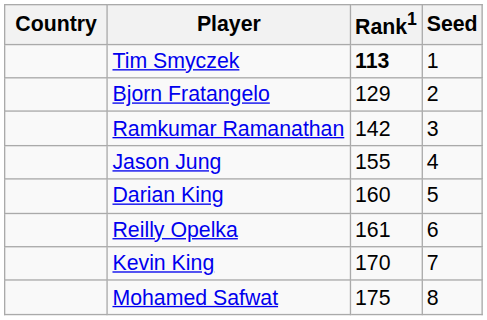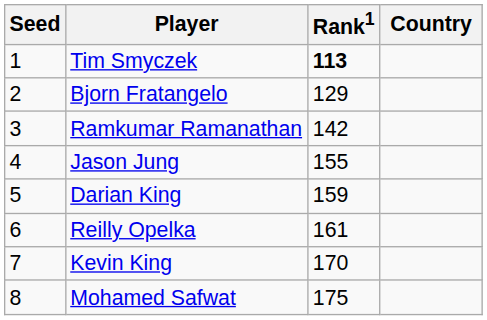 <table class="sortable wikitable">
 <tr>
-<th width="70">Country</th>
+<th>Seed</th>
 <th width="175">Player</th>
 <th>Rank<sup>1</sup></th>
-<th>Seed</th>
+<th width="70">Country</th>
 </tr>
 <tr>
-<td></td>
+<td>1</td>
 <td><a href='#'>Tim Smyczek</a></td>
 <td><strong>113</strong></td>
-<td>1</td>
+<td></td>
 </tr>
 <tr>
-<td></td>
+<td>2</td>
 <td><a href='#'>Bjorn Fratangelo</a></td>
 <td>129</td>
-<td>2</td>
+<td></td>
 </tr>
 <tr>
-<td></td>
+<td>3</td>
 <td><a href='#'>Ramkumar Ramanathan</a></td>
 <td>142</td>
-<td>3</td>
+<td></td>
 </tr>
 <tr>
-<td></td>
+<td>4</td>
 <td><a href='#'>Jason Jung</a></td>
 <td>155</td>
-<td>4</td>
+<td></td>
 </tr>
 <tr>
+<td>5</td>
+<td><a href='#'>Darian King</a></td>
+<td>159</td>
 <td></td>
-<td><a href='#'>Darian King</a></td>
-<td>160</td>
-<td>5</td>
 </tr>
 <tr>
-<td></td>
+<td>6</td>
 <td><a href='#'>Reilly Opelka</a></td>
 <td>161</td>
-<td>6</td>
+<td></td>
 </tr>
 <tr>
-<td></td>
+<td>7</td>
 <td><a href='#'>Kevin King</a></td>
 <td>170</td>
-<td>7</td>
+<td></td>
 </tr>
 <tr>
-<td></td>
+<td>8</td>
 <td><a href='#'>Mohamed Safwat</a></td>
 <td>175</td>
-<td>8</td>
+<td></td>
 </tr>
 </table>
